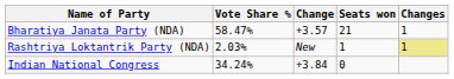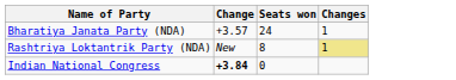 <table class="wikitable sortable">
 <tr>
 <th>Name of Party</th>
-<th>Vote Share %</th>
 <th>Change</th>
 <th>Seats won</th>
 <th>Changes</th>
 </tr>
 <tr>
 <td><a href='#'>Bharatiya Janata Party</a> (NDA)</td>
-<td>58.47%</td>
 <td>+3.57</td>
-<td>21</td>
+<td>24</td>
 <td>1</td>
 </tr>
 <tr>
 <td><a href='#'>Rashtriya Loktantrik Party</a> (NDA)</td>
-<td>2.03%</td>
 <td><em>New</em></td>
-<td>1</td>
+<td>8</td>
 <td style="background: khaki;">1</td>
 </tr>
 <tr>
 <td><a href='#'>Indian National Congress</a></td>
-<td>34.24%</td>
-<td>+3.84</td>
+<td><strong>+3.84</strong></td>
 <td>0</td>
 <td></td>
 </tr>
 </table>
